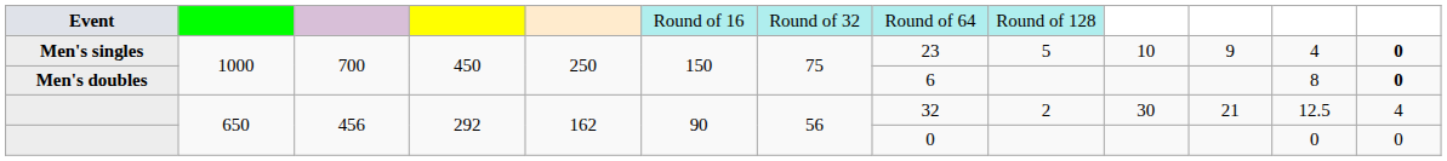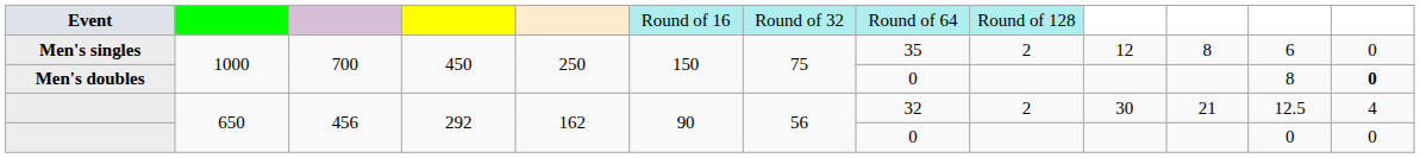 <table class="wikitable" style="font-size:90%;text-align:center">
 <tr>
 <td style="width:130px; background:#dfe2e9;"><strong>Event</strong></td>
 <td style="width:85px; background:lime;"><strong></strong></td>
 <td style="width:85px; background:thistle;"></td>
 <td style="width:85px; background:#ff0;"></td>
 <td style="width:85px; background:#ffebcd;"></td>
 <td style="width:85px; background:#afeeee;">Round of 16</td>
 <td style="width:85px; background:#afeeee;">Round of 32</td>
 <td style="width:85px; background:#afeeee;">Round of 64</td>
 <td style="width:85px; background:#afeeee;">Round of 128</td>
 <td style="width:60px; background:#ffffff;"></td>
 <td style="width:60px; background:#ffffff;"></td>
 <td style="width:60px; background:#ffffff;"></td>
 <td style="width:60px; background:#ffffff;"></td>
 </tr>
 <tr>
 <th style="background:#ededed;">Men's singles</th>
 <td rowspan="2">1000</td>
 <td rowspan="2">700</td>
 <td rowspan="2">450</td>
 <td rowspan="2">250</td>
 <td rowspan="2">150</td>
 <td rowspan="2">75</td>
-<td>23</td>
-<td>5</td>
-<td>10</td>
-<td>9</td>
-<td>4</td>
-<td><strong>0</strong></td>
+<td>35</td>
+<td>2</td>
+<td>12</td>
+<td>8</td>
+<td>6</td>
+<td>0</td>
 </tr>
 <tr>
 <th style="background:#ededed;">Men's doubles</th>
-<td>6</td>
+<td>0</td>
 <td></td>
 <td></td>
 <td></td>
 <td>8</td>
 <td><strong>0</strong></td>
 </tr>
 <tr>
 <th style="background:#ededed;"></th>
 <td rowspan="2">650</td>
 <td rowspan="2">456</td>
 <td rowspan="2">292</td>
 <td rowspan="2">162</td>
 <td rowspan="2">90</td>
 <td rowspan="2">56</td>
 <td>32</td>
 <td>2</td>
 <td>30</td>
 <td>21</td>
 <td>12.5</td>
 <td>4</td>
 </tr>
 <tr>
 <th style="background:#ededed;"></th>
 <td>0</td>
 <td></td>
 <td></td>
 <td></td>
 <td>0</td>
 <td>0</td>
 </tr>
 </table>
